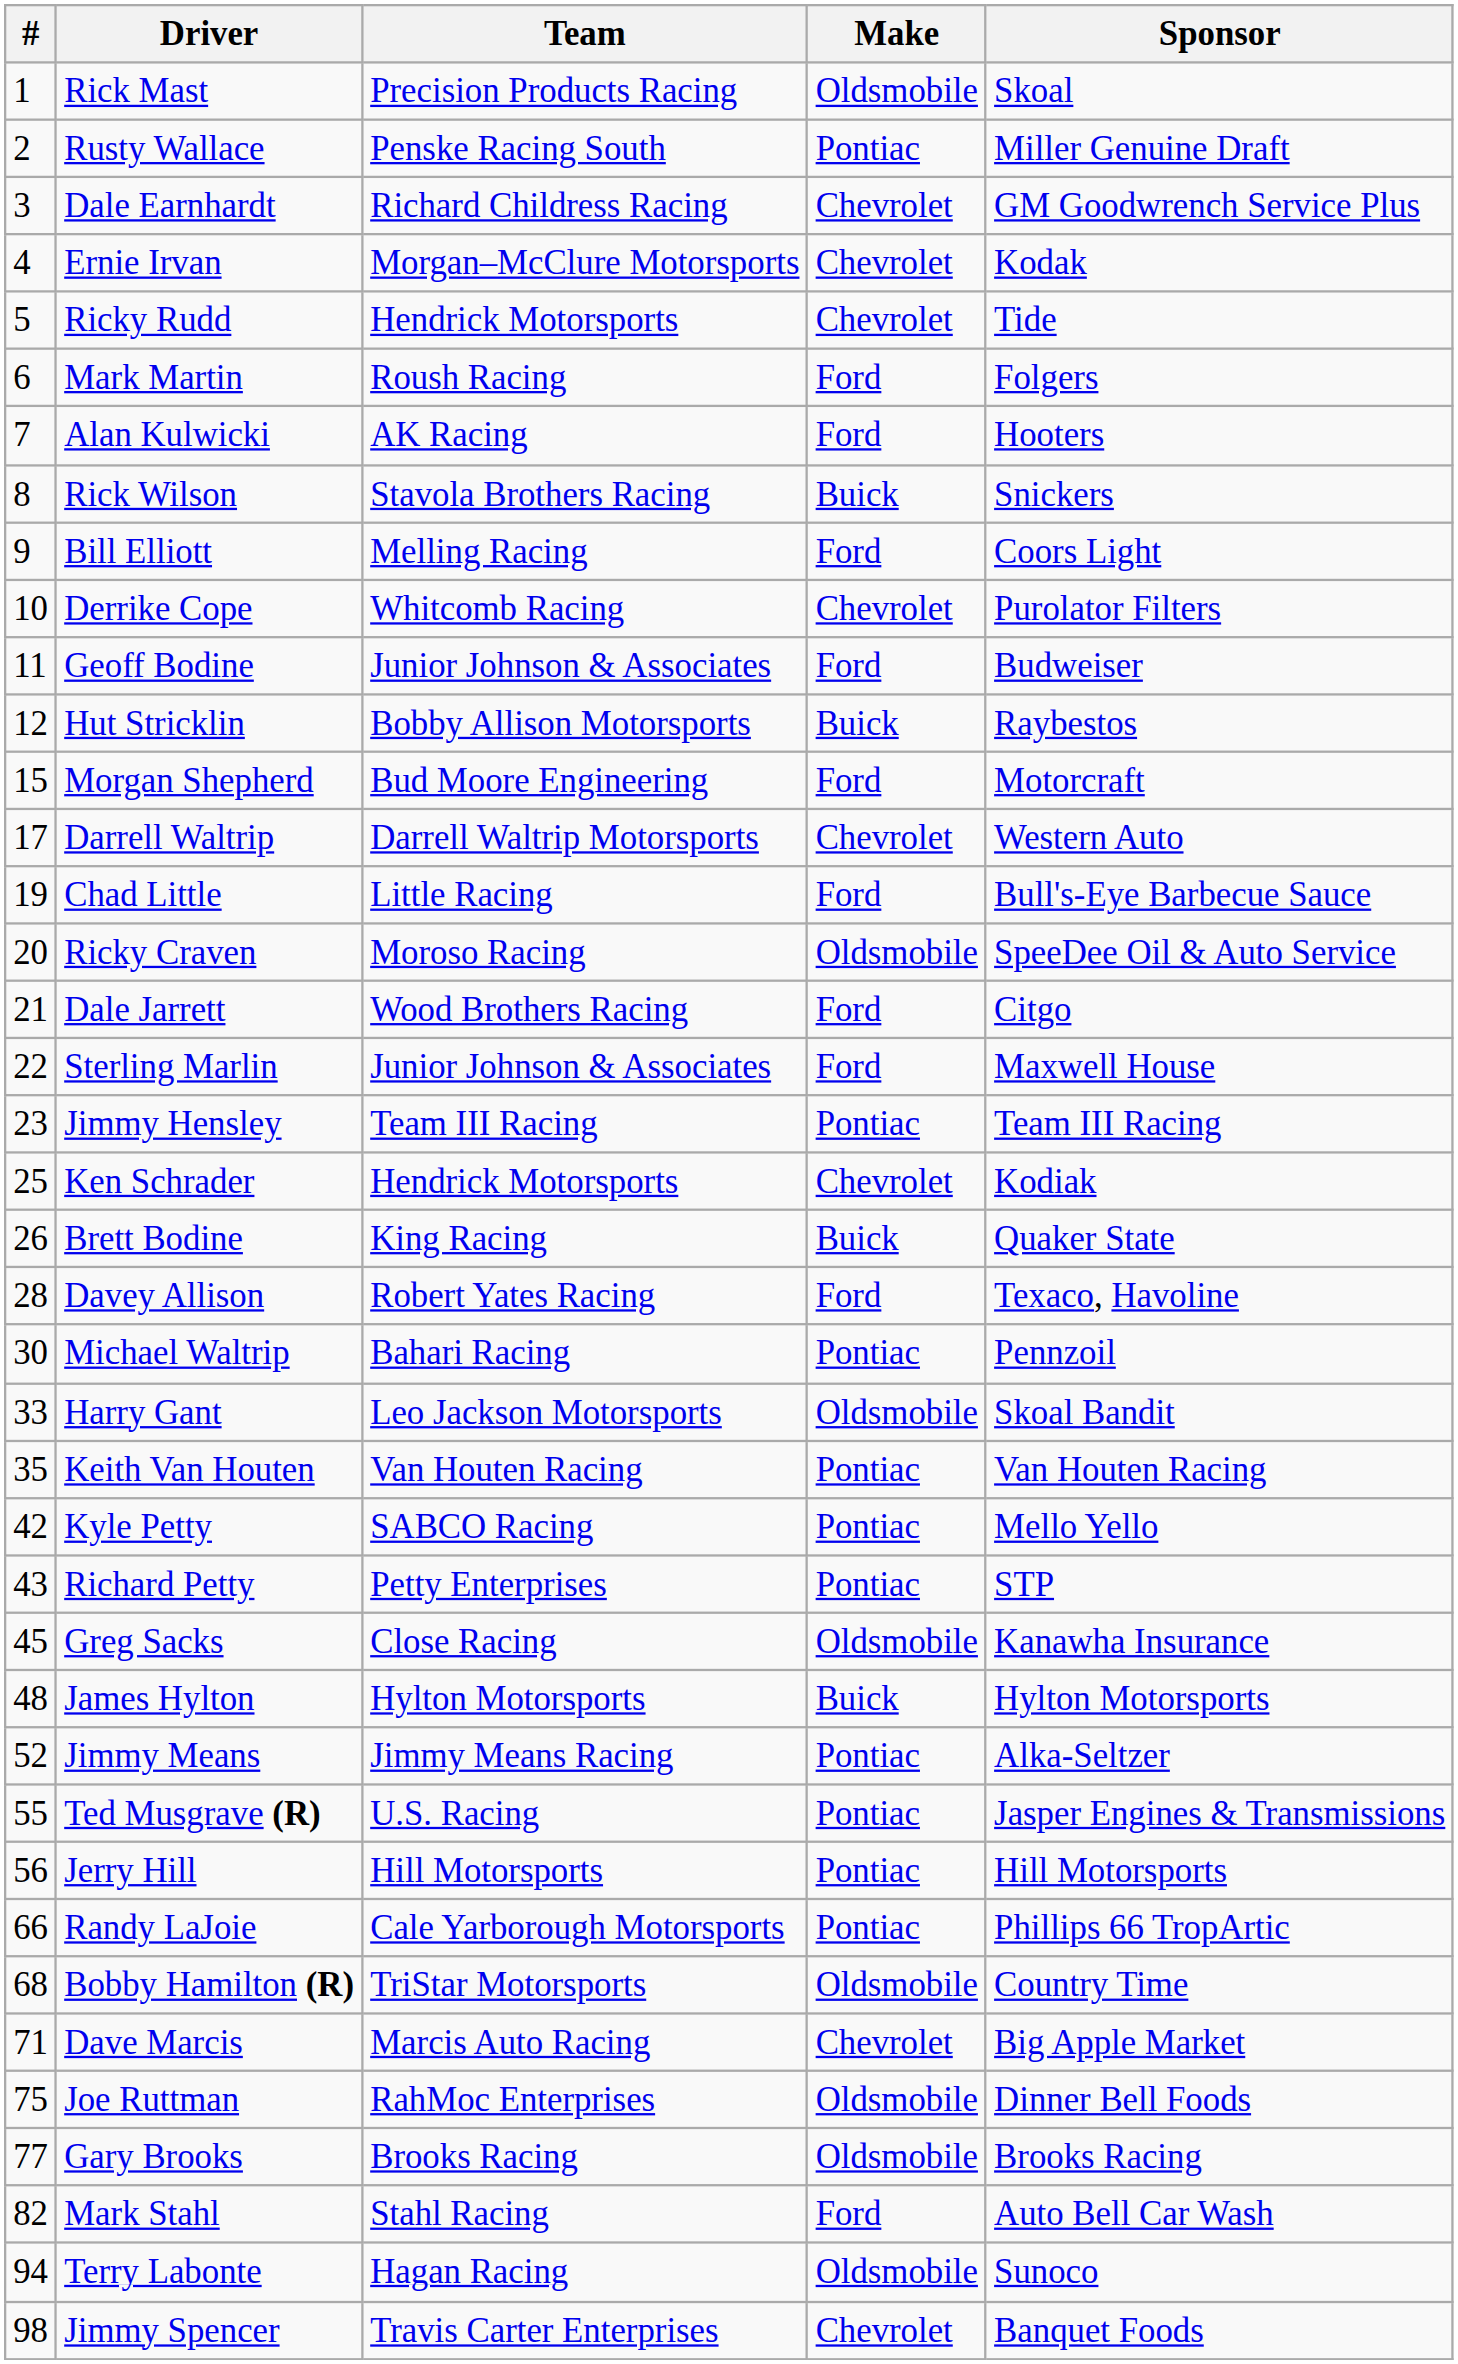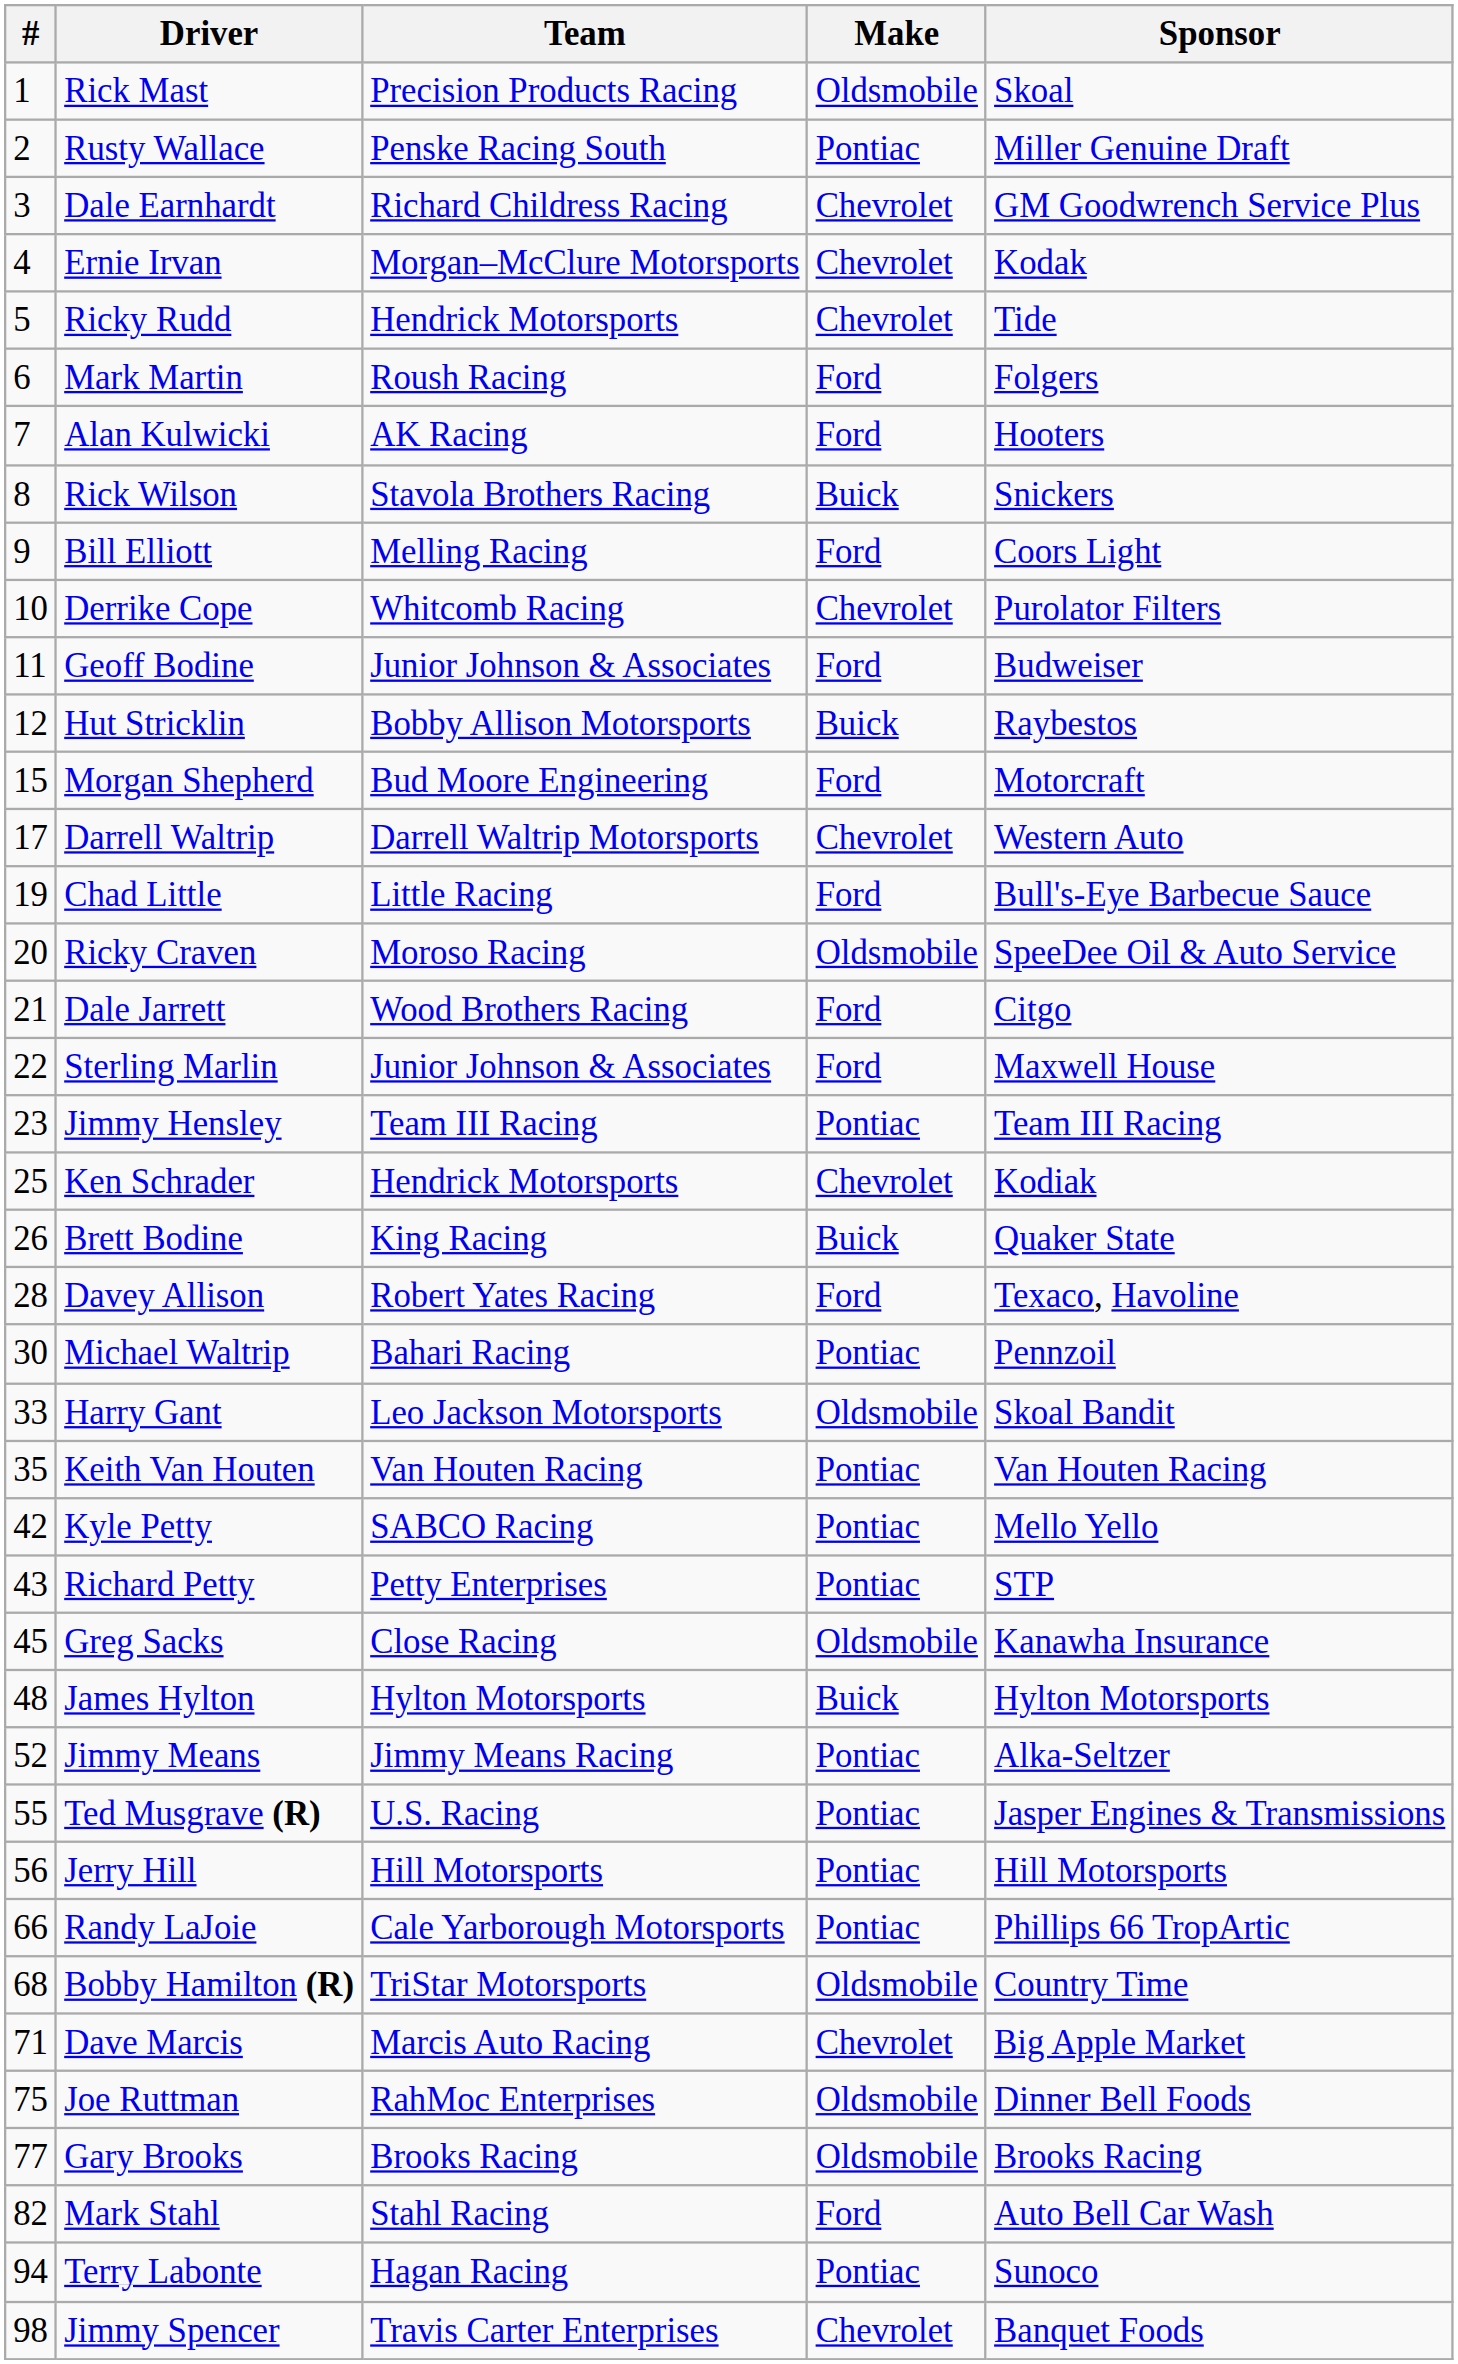 <table class="wikitable" style="font-size:95%">
 <tr>
 <th>#</th>
 <th>Driver</th>
 <th>Team</th>
 <th>Make</th>
 <th>Sponsor</th>
 </tr>
 <tr>
 <td>1</td>
 <td><a href='#'>Rick Mast</a></td>
 <td><a href='#'>Precision Products Racing</a></td>
 <td><a href='#'>Oldsmobile</a></td>
 <td><a href='#'>Skoal</a></td>
 </tr>
 <tr>
 <td>2</td>
 <td><a href='#'>Rusty Wallace</a></td>
 <td><a href='#'>Penske Racing South</a></td>
 <td><a href='#'>Pontiac</a></td>
 <td><a href='#'>Miller Genuine Draft</a></td>
 </tr>
 <tr>
 <td>3</td>
 <td><a href='#'>Dale Earnhardt</a></td>
 <td><a href='#'>Richard Childress Racing</a></td>
 <td><a href='#'>Chevrolet</a></td>
 <td><a href='#'>GM Goodwrench Service Plus</a></td>
 </tr>
 <tr>
 <td>4</td>
 <td><a href='#'>Ernie Irvan</a></td>
 <td><a href='#'>Morgan–McClure Motorsports</a></td>
 <td><a href='#'>Chevrolet</a></td>
 <td><a href='#'>Kodak</a></td>
 </tr>
 <tr>
 <td>5</td>
 <td><a href='#'>Ricky Rudd</a></td>
 <td><a href='#'>Hendrick Motorsports</a></td>
 <td><a href='#'>Chevrolet</a></td>
 <td><a href='#'>Tide</a></td>
 </tr>
 <tr>
 <td>6</td>
 <td><a href='#'>Mark Martin</a></td>
 <td><a href='#'>Roush Racing</a></td>
 <td><a href='#'>Ford</a></td>
 <td><a href='#'>Folgers</a></td>
 </tr>
 <tr>
 <td>7</td>
 <td><a href='#'>Alan Kulwicki</a></td>
 <td><a href='#'>AK Racing</a></td>
 <td><a href='#'>Ford</a></td>
 <td><a href='#'>Hooters</a></td>
 </tr>
 <tr>
 <td>8</td>
 <td><a href='#'>Rick Wilson</a></td>
 <td><a href='#'>Stavola Brothers Racing</a></td>
 <td><a href='#'>Buick</a></td>
 <td><a href='#'>Snickers</a></td>
 </tr>
 <tr>
 <td>9</td>
 <td><a href='#'>Bill Elliott</a></td>
 <td><a href='#'>Melling Racing</a></td>
 <td><a href='#'>Ford</a></td>
 <td><a href='#'>Coors Light</a></td>
 </tr>
 <tr>
 <td>10</td>
 <td><a href='#'>Derrike Cope</a></td>
 <td><a href='#'>Whitcomb Racing</a></td>
 <td><a href='#'>Chevrolet</a></td>
 <td><a href='#'>Purolator Filters</a></td>
 </tr>
 <tr>
 <td>11</td>
 <td><a href='#'>Geoff Bodine</a></td>
 <td><a href='#'>Junior Johnson & Associates</a></td>
 <td><a href='#'>Ford</a></td>
 <td><a href='#'>Budweiser</a></td>
 </tr>
 <tr>
 <td>12</td>
 <td><a href='#'>Hut Stricklin</a></td>
 <td><a href='#'>Bobby Allison Motorsports</a></td>
 <td><a href='#'>Buick</a></td>
 <td><a href='#'>Raybestos</a></td>
 </tr>
 <tr>
 <td>15</td>
 <td><a href='#'>Morgan Shepherd</a></td>
 <td><a href='#'>Bud Moore Engineering</a></td>
 <td><a href='#'>Ford</a></td>
 <td><a href='#'>Motorcraft</a></td>
 </tr>
 <tr>
 <td>17</td>
 <td><a href='#'>Darrell Waltrip</a></td>
 <td><a href='#'>Darrell Waltrip Motorsports</a></td>
 <td><a href='#'>Chevrolet</a></td>
 <td><a href='#'>Western Auto</a></td>
 </tr>
 <tr>
 <td>19</td>
 <td><a href='#'>Chad Little</a></td>
 <td><a href='#'>Little Racing</a></td>
 <td><a href='#'>Ford</a></td>
 <td><a href='#'>Bull's-Eye Barbecue Sauce</a></td>
 </tr>
 <tr>
 <td>20</td>
 <td><a href='#'>Ricky Craven</a></td>
 <td><a href='#'>Moroso Racing</a></td>
 <td><a href='#'>Oldsmobile</a></td>
 <td><a href='#'>SpeeDee Oil & Auto Service</a></td>
 </tr>
 <tr>
 <td>21</td>
 <td><a href='#'>Dale Jarrett</a></td>
 <td><a href='#'>Wood Brothers Racing</a></td>
 <td><a href='#'>Ford</a></td>
 <td><a href='#'>Citgo</a></td>
 </tr>
 <tr>
 <td>22</td>
 <td><a href='#'>Sterling Marlin</a></td>
 <td><a href='#'>Junior Johnson & Associates</a></td>
 <td><a href='#'>Ford</a></td>
 <td><a href='#'>Maxwell House</a></td>
 </tr>
 <tr>
 <td>23</td>
 <td><a href='#'>Jimmy Hensley</a></td>
 <td><a href='#'>Team III Racing</a></td>
 <td><a href='#'>Pontiac</a></td>
 <td><a href='#'>Team III Racing</a></td>
 </tr>
 <tr>
 <td>25</td>
 <td><a href='#'>Ken Schrader</a></td>
 <td><a href='#'>Hendrick Motorsports</a></td>
 <td><a href='#'>Chevrolet</a></td>
 <td><a href='#'>Kodiak</a></td>
 </tr>
 <tr>
 <td>26</td>
 <td><a href='#'>Brett Bodine</a></td>
 <td><a href='#'>King Racing</a></td>
 <td><a href='#'>Buick</a></td>
 <td><a href='#'>Quaker State</a></td>
 </tr>
 <tr>
 <td>28</td>
 <td><a href='#'>Davey Allison</a></td>
 <td><a href='#'>Robert Yates Racing</a></td>
 <td><a href='#'>Ford</a></td>
 <td><a href='#'>Texaco</a>, <a href='#'>Havoline</a></td>
 </tr>
 <tr>
 <td>30</td>
 <td><a href='#'>Michael Waltrip</a></td>
 <td><a href='#'>Bahari Racing</a></td>
 <td><a href='#'>Pontiac</a></td>
 <td><a href='#'>Pennzoil</a></td>
 </tr>
 <tr>
 <td>33</td>
 <td><a href='#'>Harry Gant</a></td>
 <td><a href='#'>Leo Jackson Motorsports</a></td>
 <td><a href='#'>Oldsmobile</a></td>
 <td><a href='#'>Skoal Bandit</a></td>
 </tr>
 <tr>
 <td>35</td>
 <td><a href='#'>Keith Van Houten</a></td>
 <td><a href='#'>Van Houten Racing</a></td>
 <td><a href='#'>Pontiac</a></td>
 <td><a href='#'>Van Houten Racing</a></td>
 </tr>
 <tr>
 <td>42</td>
 <td><a href='#'>Kyle Petty</a></td>
 <td><a href='#'>SABCO Racing</a></td>
 <td><a href='#'>Pontiac</a></td>
 <td><a href='#'>Mello Yello</a></td>
 </tr>
 <tr>
 <td>43</td>
 <td><a href='#'>Richard Petty</a></td>
 <td><a href='#'>Petty Enterprises</a></td>
 <td><a href='#'>Pontiac</a></td>
 <td><a href='#'>STP</a></td>
 </tr>
 <tr>
 <td>45</td>
 <td><a href='#'>Greg Sacks</a></td>
 <td><a href='#'>Close Racing</a></td>
 <td><a href='#'>Oldsmobile</a></td>
 <td><a href='#'>Kanawha Insurance</a></td>
 </tr>
 <tr>
 <td>48</td>
 <td><a href='#'>James Hylton</a></td>
 <td><a href='#'>Hylton Motorsports</a></td>
 <td><a href='#'>Buick</a></td>
 <td><a href='#'>Hylton Motorsports</a></td>
 </tr>
 <tr>
 <td>52</td>
 <td><a href='#'>Jimmy Means</a></td>
 <td><a href='#'>Jimmy Means Racing</a></td>
 <td><a href='#'>Pontiac</a></td>
 <td><a href='#'>Alka-Seltzer</a></td>
 </tr>
 <tr>
 <td>55</td>
 <td><a href='#'>Ted Musgrave</a> <strong>(R)</strong></td>
 <td><a href='#'>U.S. Racing</a></td>
 <td><a href='#'>Pontiac</a></td>
 <td><a href='#'>Jasper Engines & Transmissions</a></td>
 </tr>
 <tr>
 <td>56</td>
 <td><a href='#'>Jerry Hill</a></td>
 <td><a href='#'>Hill Motorsports</a></td>
 <td><a href='#'>Pontiac</a></td>
 <td><a href='#'>Hill Motorsports</a></td>
 </tr>
 <tr>
 <td>66</td>
 <td><a href='#'>Randy LaJoie</a></td>
 <td><a href='#'>Cale Yarborough Motorsports</a></td>
 <td><a href='#'>Pontiac</a></td>
 <td><a href='#'>Phillips 66 TropArtic</a></td>
 </tr>
 <tr>
 <td>68</td>
 <td><a href='#'>Bobby Hamilton</a> <strong>(R)</strong></td>
 <td><a href='#'>TriStar Motorsports</a></td>
 <td><a href='#'>Oldsmobile</a></td>
 <td><a href='#'>Country Time</a></td>
 </tr>
 <tr>
 <td>71</td>
 <td><a href='#'>Dave Marcis</a></td>
 <td><a href='#'>Marcis Auto Racing</a></td>
 <td><a href='#'>Chevrolet</a></td>
 <td><a href='#'>Big Apple Market</a></td>
 </tr>
 <tr>
 <td>75</td>
 <td><a href='#'>Joe Ruttman</a></td>
 <td><a href='#'>RahMoc Enterprises</a></td>
 <td><a href='#'>Oldsmobile</a></td>
 <td><a href='#'>Dinner Bell Foods</a></td>
 </tr>
 <tr>
 <td>77</td>
 <td><a href='#'>Gary Brooks</a></td>
 <td><a href='#'>Brooks Racing</a></td>
 <td><a href='#'>Oldsmobile</a></td>
 <td><a href='#'>Brooks Racing</a></td>
 </tr>
 <tr>
 <td>82</td>
 <td><a href='#'>Mark Stahl</a></td>
 <td><a href='#'>Stahl Racing</a></td>
 <td><a href='#'>Ford</a></td>
 <td><a href='#'>Auto Bell Car Wash</a></td>
 </tr>
 <tr>
 <td>94</td>
 <td><a href='#'>Terry Labonte</a></td>
 <td><a href='#'>Hagan Racing</a></td>
-<td><a href='#'>Oldsmobile</a></td>
+<td><a href='#'>Pontiac</a></td>
 <td><a href='#'>Sunoco</a></td>
 </tr>
 <tr>
 <td>98</td>
 <td><a href='#'>Jimmy Spencer</a></td>
 <td><a href='#'>Travis Carter Enterprises</a></td>
 <td><a href='#'>Chevrolet</a></td>
 <td><a href='#'>Banquet Foods</a></td>
 </tr>
 </table>
